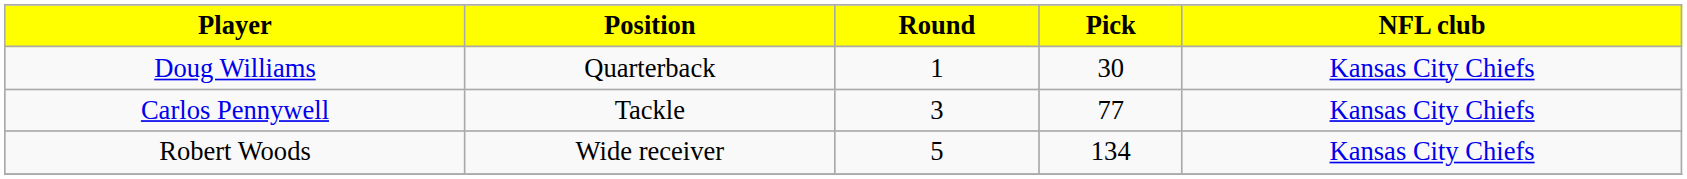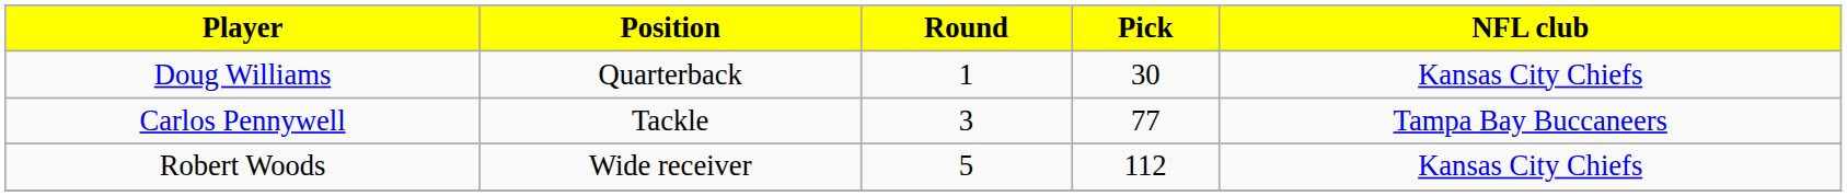 <table class="wikitable" width="80%">
 <tr align="center"  style="background:yellow;color:black;">
 <td><strong>Player</strong></td>
 <td><strong>Position</strong></td>
 <td><strong>Round</strong></td>
 <td><strong>Pick</strong></td>
 <td><strong>NFL club</strong></td>
 </tr>
 <tr align="center" bgcolor="">
 <td><a href='#'>Doug Williams</a></td>
 <td>Quarterback</td>
 <td>1</td>
 <td>30</td>
 <td><a href='#'>Kansas City Chiefs</a></td>
 </tr>
 <tr align="center" bgcolor="">
 <td><a href='#'>Carlos Pennywell</a></td>
 <td>Tackle</td>
 <td>3</td>
 <td>77</td>
-<td><a href='#'>Kansas City Chiefs</a></td>
+<td><a href='#'>Tampa Bay Buccaneers</a></td>
 </tr>
 <tr align="center" bgcolor="">
 <td>Robert Woods</td>
 <td>Wide receiver</td>
 <td>5</td>
-<td>134</td>
+<td>112</td>
 <td><a href='#'>Kansas City Chiefs</a></td>
 </tr>
 <tr align="center" bgcolor="">
 </tr>
 </table>
